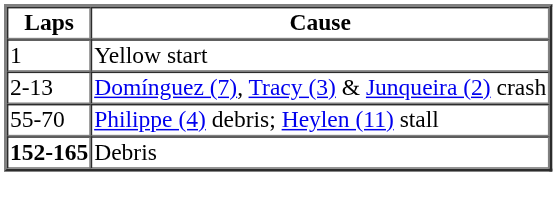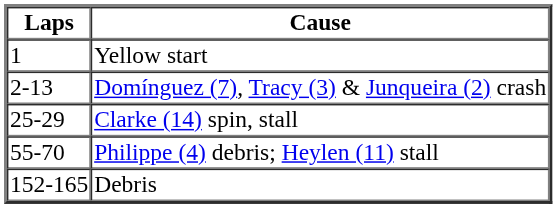 <table border=2 cellspacing=0>
 <tr>
 <th>Laps</th>
 <th>Cause</th>
 </tr>
 <tr>
 <td>1</td>
 <td>Yellow start</td>
 </tr>
 <tr>
 <td>2-13</td>
 <td><a href='#'>Domínguez (7)</a>, <a href='#'>Tracy (3)</a> & <a href='#'>Junqueira (2)</a> crash</td>
 </tr>
 <tr>
+<td>25-29</td>
+<td><a href='#'>Clarke (14)</a> spin, stall</td>
+</tr>
+<tr>
 <td>55-70</td>
 <td><a href='#'>Philippe (4)</a> debris; <a href='#'>Heylen (11)</a> stall</td>
 </tr>
 <tr>
-<td><strong>152-165</strong></td>
+<td>152-165</td>
 <td>Debris</td>
 </tr>
 </table>
